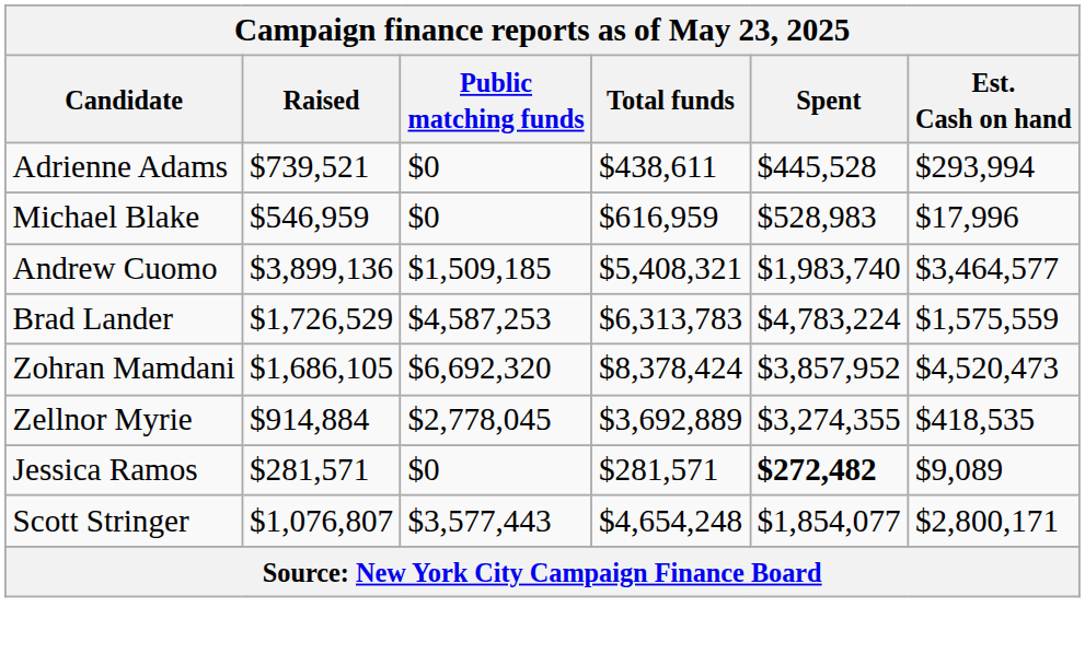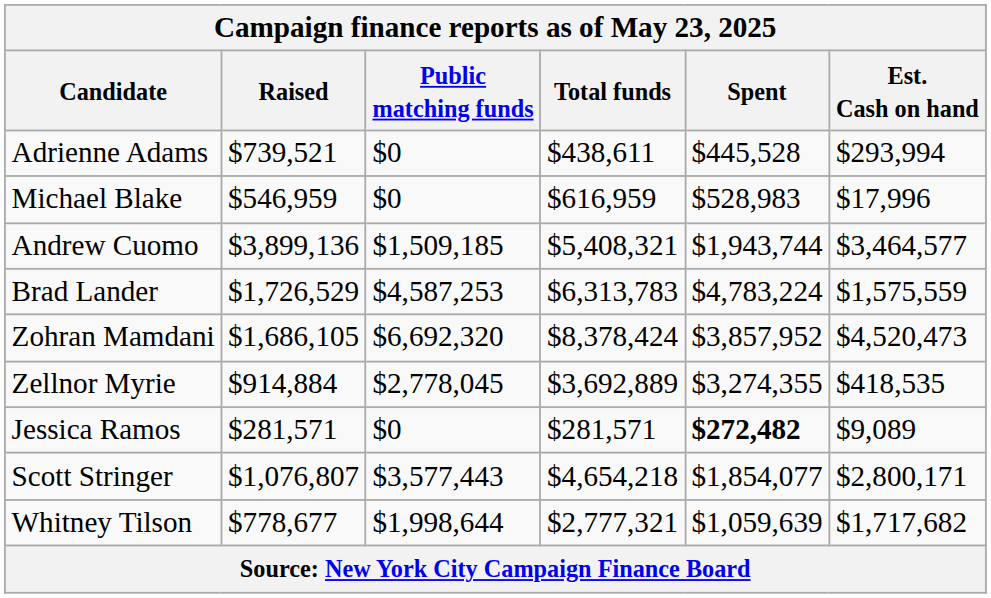 <table class="wikitable sortable">
 <tr>
 <th colspan=6>Campaign finance reports as of May 23, 2025</th>
 </tr>
 <tr style="text-align:center;">
 <th><small>Candidate</small></th>
 <th><small>Raised</small></th>
 <th><small><a href='#'>Public<br>matching funds</a></small></th>
 <th><small>Total funds</small></th>
 <th><small>Spent</small></th>
 <th><small>Est.<br>Cash on hand</small></th>
 </tr>
 <tr>
 <td>Adrienne Adams</td>
 <td>$739,521</td>
 <td>$0</td>
 <td>$438,611</td>
 <td>$445,528</td>
 <td>$293,994</td>
 </tr>
 <tr>
 <td>Michael Blake</td>
 <td>$546,959</td>
 <td>$0</td>
 <td>$616,959</td>
 <td>$528,983</td>
 <td>$17,996</td>
 </tr>
 <tr>
 <td>Andrew Cuomo</td>
 <td>$3,899,136</td>
 <td>$1,509,185</td>
 <td>$5,408,321</td>
-<td>$1,983,740</td>
+<td>$1,943,744</td>
 <td>$3,464,577</td>
 </tr>
 <tr>
 <td>Brad Lander</td>
 <td>$1,726,529</td>
 <td>$4,587,253</td>
 <td>$6,313,783</td>
 <td>$4,783,224</td>
 <td>$1,575,559</td>
 </tr>
 <tr>
 <td>Zohran Mamdani</td>
 <td>$1,686,105</td>
 <td>$6,692,320</td>
 <td>$8,378,424</td>
 <td>$3,857,952</td>
 <td>$4,520,473</td>
 </tr>
 <tr>
 <td>Zellnor Myrie</td>
 <td>$914,884</td>
 <td>$2,778,045</td>
 <td>$3,692,889</td>
 <td>$3,274,355</td>
 <td>$418,535</td>
 </tr>
 <tr>
 <td>Jessica Ramos</td>
 <td>$281,571</td>
 <td>$0</td>
 <td>$281,571</td>
 <td><strong>$272,482</strong></td>
 <td>$9,089</td>
 </tr>
 <tr>
 <td>Scott Stringer</td>
 <td>$1,076,807</td>
 <td>$3,577,443</td>
-<td>$4,654,248</td>
+<td>$4,654,218</td>
 <td>$1,854,077</td>
 <td>$2,800,171</td>
+</tr>
+<tr>
+<td>Whitney Tilson</td>
+<td>$778,677</td>
+<td>$1,998,644</td>
+<td>$2,777,321</td>
+<td>$1,059,639</td>
+<td>$1,717,682</td>
 </tr>
 <tr>
 <th colspan="6"><small>Source: <a href='#'>New York City Campaign Finance Board</a></small></th>
 </tr>
 </table>
